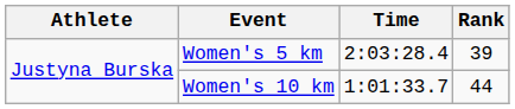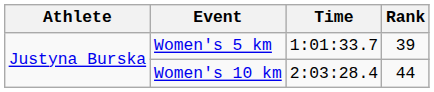 <table class="wikitable" style="font-size:90%;">
 <tr>
 <th>Athlete</th>
 <th>Event</th>
 <th>Time</th>
 <th>Rank</th>
 </tr>
 <tr align=center>
 <td align=left rowspan=2><a href='#'>Justyna Burska</a></td>
 <td align=left><a href='#'>Women's 5 km</a></td>
-<td>2:03:28.4</td>
+<td>1:01:33.7</td>
 <td>39</td>
 </tr>
 <tr align=center>
 <td align=left><a href='#'>Women's 10 km</a></td>
-<td>1:01:33.7</td>
+<td>2:03:28.4</td>
 <td>44</td>
 </tr>
 </table>
